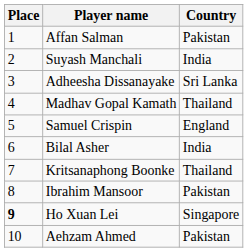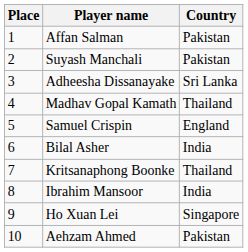 <table class="wikitable">
 <tr>
 <th>Place</th>
 <th>Player name</th>
 <th>Country</th>
 </tr>
 <tr>
 <td>1</td>
 <td>Affan Salman</td>
 <td>Pakistan</td>
 </tr>
 <tr>
 <td>2</td>
 <td>Suyash Manchali</td>
-<td>India</td>
+<td>Pakistan</td>
 </tr>
 <tr>
 <td>3</td>
 <td>Adheesha Dissanayake</td>
 <td>Sri Lanka</td>
 </tr>
 <tr>
 <td>4</td>
 <td>Madhav Gopal Kamath</td>
 <td>Thailand</td>
 </tr>
 <tr>
 <td>5</td>
 <td>Samuel Crispin</td>
 <td>England</td>
 </tr>
 <tr>
 <td>6</td>
 <td>Bilal Asher</td>
 <td>India</td>
 </tr>
 <tr>
 <td>7</td>
 <td>Kritsanaphong Boonke</td>
 <td>Thailand</td>
 </tr>
 <tr>
 <td>8</td>
 <td>Ibrahim Mansoor</td>
-<td>Pakistan</td>
+<td>India</td>
 </tr>
 <tr>
-<td><strong>9</strong></td>
+<td>9</td>
 <td>Ho Xuan Lei</td>
 <td>Singapore</td>
 </tr>
 <tr>
 <td>10</td>
 <td>Aehzam Ahmed</td>
 <td>Pakistan</td>
 </tr>
 </table>
